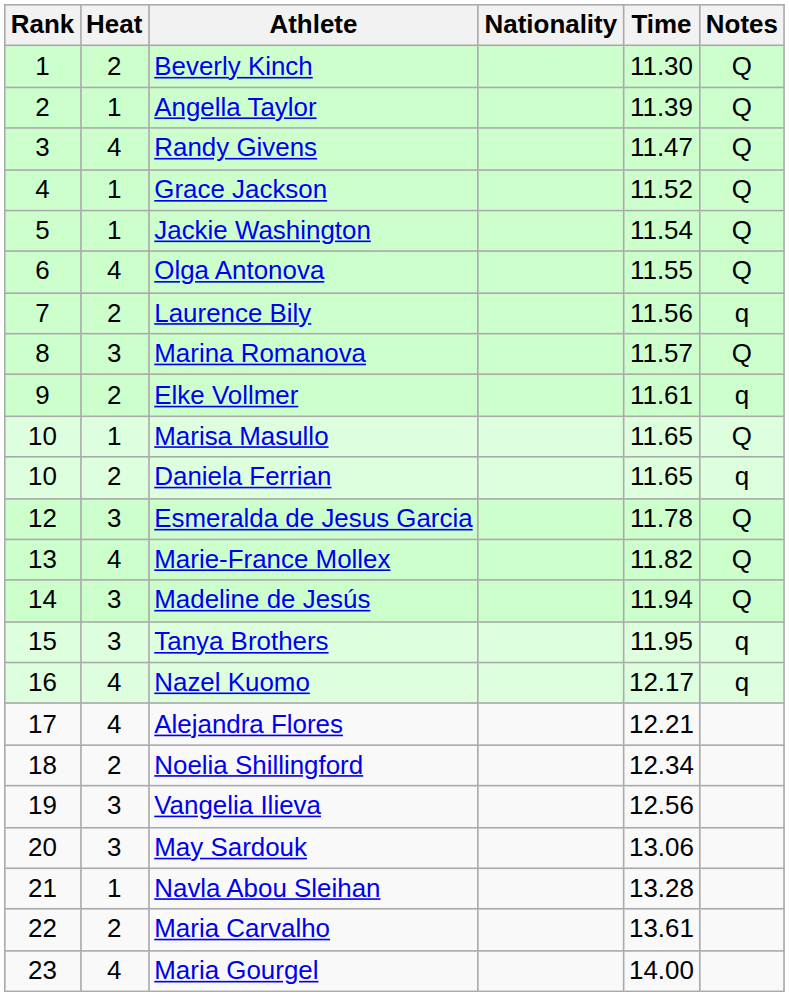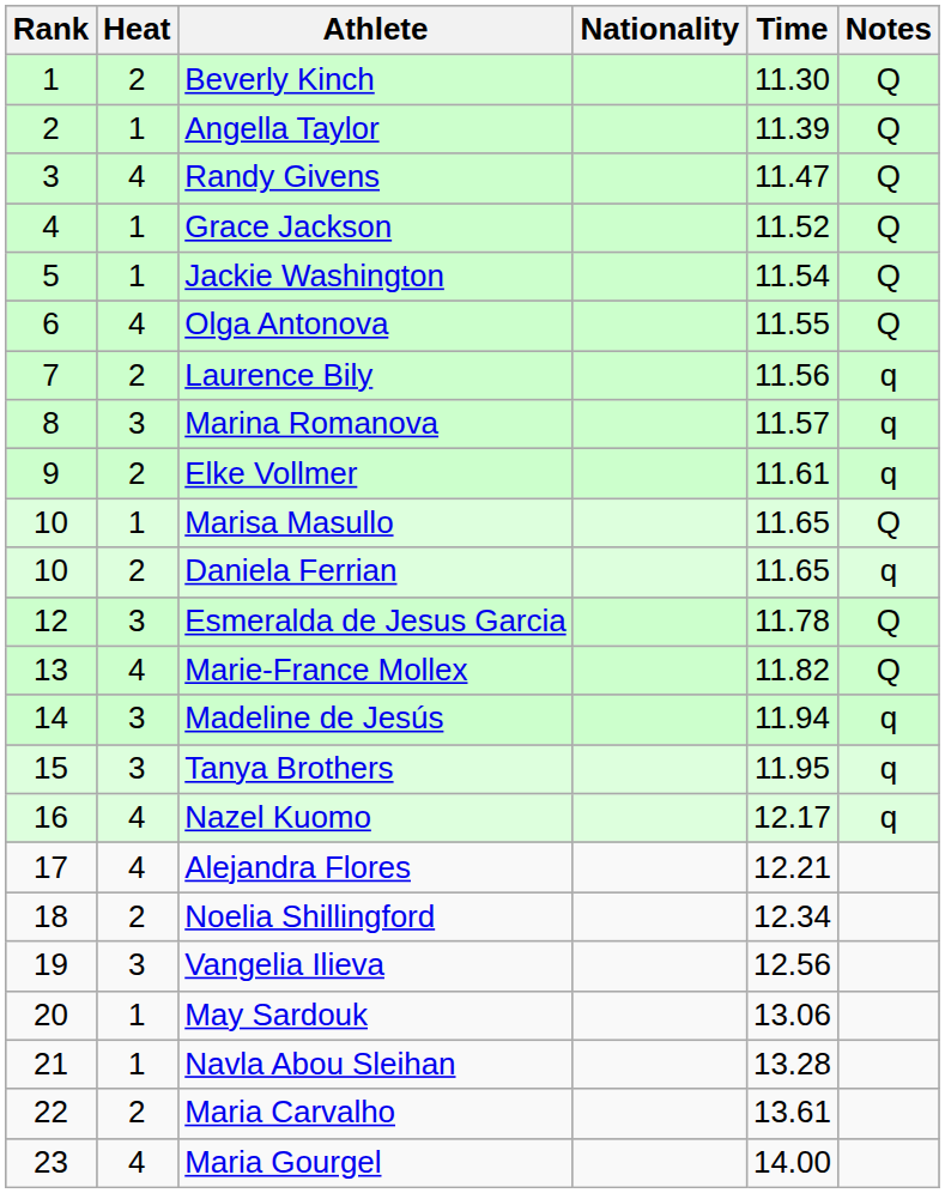 <table class="wikitable sortable" style="text-align:center">
 <tr>
 <th>Rank</th>
 <th>Heat</th>
 <th>Athlete</th>
 <th>Nationality</th>
 <th>Time</th>
 <th>Notes</th>
 </tr>
 <tr bgcolor=ccffcc>
 <td>1</td>
 <td>2</td>
 <td align=left><a href='#'>Beverly Kinch</a></td>
 <td align=left></td>
 <td>11.30</td>
 <td>Q</td>
 </tr>
 <tr bgcolor=ccffcc>
 <td>2</td>
 <td>1</td>
 <td align=left><a href='#'>Angella Taylor</a></td>
 <td align=left></td>
 <td>11.39</td>
 <td>Q</td>
 </tr>
 <tr bgcolor=ccffcc>
 <td>3</td>
 <td>4</td>
 <td align=left><a href='#'>Randy Givens</a></td>
 <td align=left></td>
 <td>11.47</td>
 <td>Q</td>
 </tr>
 <tr bgcolor=ccffcc>
 <td>4</td>
 <td>1</td>
 <td align=left><a href='#'>Grace Jackson</a></td>
 <td align=left></td>
 <td>11.52</td>
 <td>Q</td>
 </tr>
 <tr bgcolor=ccffcc>
 <td>5</td>
 <td>1</td>
 <td align=left><a href='#'>Jackie Washington</a></td>
 <td align=left></td>
 <td>11.54</td>
 <td>Q</td>
 </tr>
 <tr bgcolor=ccffcc>
 <td>6</td>
 <td>4</td>
 <td align=left><a href='#'>Olga Antonova</a></td>
 <td align=left></td>
 <td>11.55</td>
 <td>Q</td>
 </tr>
 <tr bgcolor=ccffcc>
 <td>7</td>
 <td>2</td>
 <td align=left><a href='#'>Laurence Bily</a></td>
 <td align=left></td>
 <td>11.56</td>
 <td>q</td>
 </tr>
 <tr bgcolor=ccffcc>
 <td>8</td>
 <td>3</td>
 <td align=left><a href='#'>Marina Romanova</a></td>
 <td align=left></td>
 <td>11.57</td>
-<td>Q</td>
+<td>q</td>
 </tr>
 <tr bgcolor=ccffcc>
 <td>9</td>
 <td>2</td>
 <td align=left><a href='#'>Elke Vollmer</a></td>
 <td align=left></td>
 <td>11.61</td>
 <td>q</td>
 </tr>
 <tr bgcolor=ddffdd>
 <td>10</td>
 <td>1</td>
 <td align=left><a href='#'>Marisa Masullo</a></td>
 <td align=left></td>
 <td>11.65</td>
 <td>Q</td>
 </tr>
 <tr bgcolor=ddffdd>
 <td>10</td>
 <td>2</td>
 <td align=left><a href='#'>Daniela Ferrian</a></td>
 <td align=left></td>
 <td>11.65</td>
 <td>q</td>
 </tr>
 <tr bgcolor=ccffcc>
 <td>12</td>
 <td>3</td>
 <td align=left><a href='#'>Esmeralda de Jesus Garcia</a></td>
 <td align=left></td>
 <td>11.78</td>
 <td>Q</td>
 </tr>
 <tr bgcolor=ccffcc>
 <td>13</td>
 <td>4</td>
 <td align=left><a href='#'>Marie-France Mollex</a></td>
 <td align=left></td>
 <td>11.82</td>
 <td>Q</td>
 </tr>
 <tr bgcolor=ccffcc>
 <td>14</td>
 <td>3</td>
 <td align=left><a href='#'>Madeline de Jesús</a></td>
 <td align=left></td>
 <td>11.94</td>
-<td>Q</td>
+<td>q</td>
 </tr>
 <tr bgcolor=ddffdd>
 <td>15</td>
 <td>3</td>
 <td align=left><a href='#'>Tanya Brothers</a></td>
 <td align=left></td>
 <td>11.95</td>
 <td>q</td>
 </tr>
 <tr bgcolor=ddffdd>
 <td>16</td>
 <td>4</td>
 <td align=left><a href='#'>Nazel Kuomo</a></td>
 <td align=left></td>
 <td>12.17</td>
 <td>q</td>
 </tr>
 <tr>
 <td>17</td>
 <td>4</td>
 <td align=left><a href='#'>Alejandra Flores</a></td>
 <td align=left></td>
 <td>12.21</td>
 <td></td>
 </tr>
 <tr>
 <td>18</td>
 <td>2</td>
 <td align=left><a href='#'>Noelia Shillingford</a></td>
 <td align=left></td>
 <td>12.34</td>
 <td></td>
 </tr>
 <tr>
 <td>19</td>
 <td>3</td>
 <td align=left><a href='#'>Vangelia Ilieva</a></td>
 <td align=left></td>
 <td>12.56</td>
 <td></td>
 </tr>
 <tr>
 <td>20</td>
-<td>3</td>
+<td>1</td>
 <td align=left><a href='#'>May Sardouk</a></td>
 <td align=left></td>
 <td>13.06</td>
 <td></td>
 </tr>
 <tr>
 <td>21</td>
 <td>1</td>
 <td align=left><a href='#'>Navla Abou Sleihan</a></td>
 <td align=left></td>
 <td>13.28</td>
 <td></td>
 </tr>
 <tr>
 <td>22</td>
 <td>2</td>
 <td align=left><a href='#'>Maria Carvalho</a></td>
 <td align=left></td>
 <td>13.61</td>
 <td></td>
 </tr>
 <tr>
 <td>23</td>
 <td>4</td>
 <td align=left><a href='#'>Maria Gourgel</a></td>
 <td align=left></td>
 <td>14.00</td>
 <td></td>
 </tr>
 </table>
